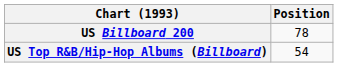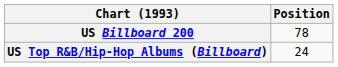 <table class="wikitable sortable plainrowheaders">
 <tr>
 <th scope="col">Chart (1993)</th>
 <th scope="col">Position</th>
 </tr>
 <tr>
 <th scope="row">US <a href='#'><em>Billboard</em> 200</a></th>
 <td style="text-align:center;">78</td>
 </tr>
 <tr>
 <th scope="row">US <a href='#'>Top R&B/Hip-Hop Albums</a> (<em><a href='#'>Billboard</a></em>)</th>
-<td style="text-align:center;">54</td>
+<td style="text-align:center;">24</td>
 </tr>
 </table>
